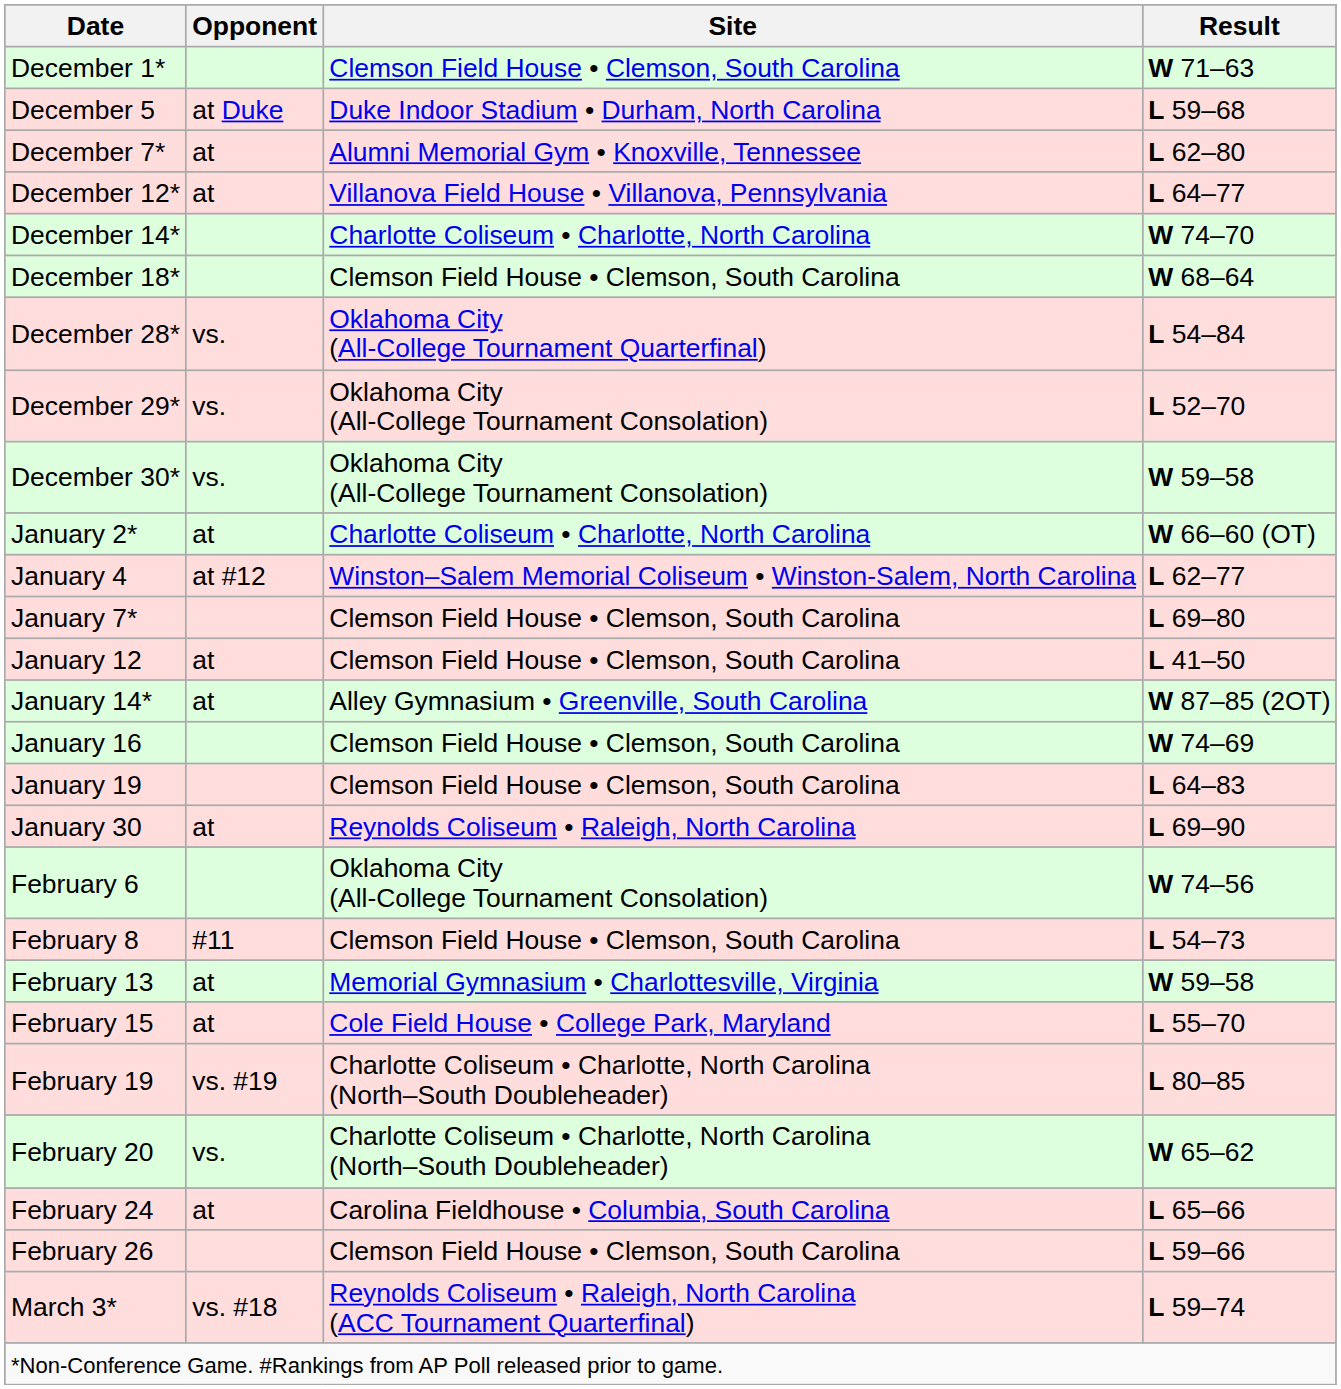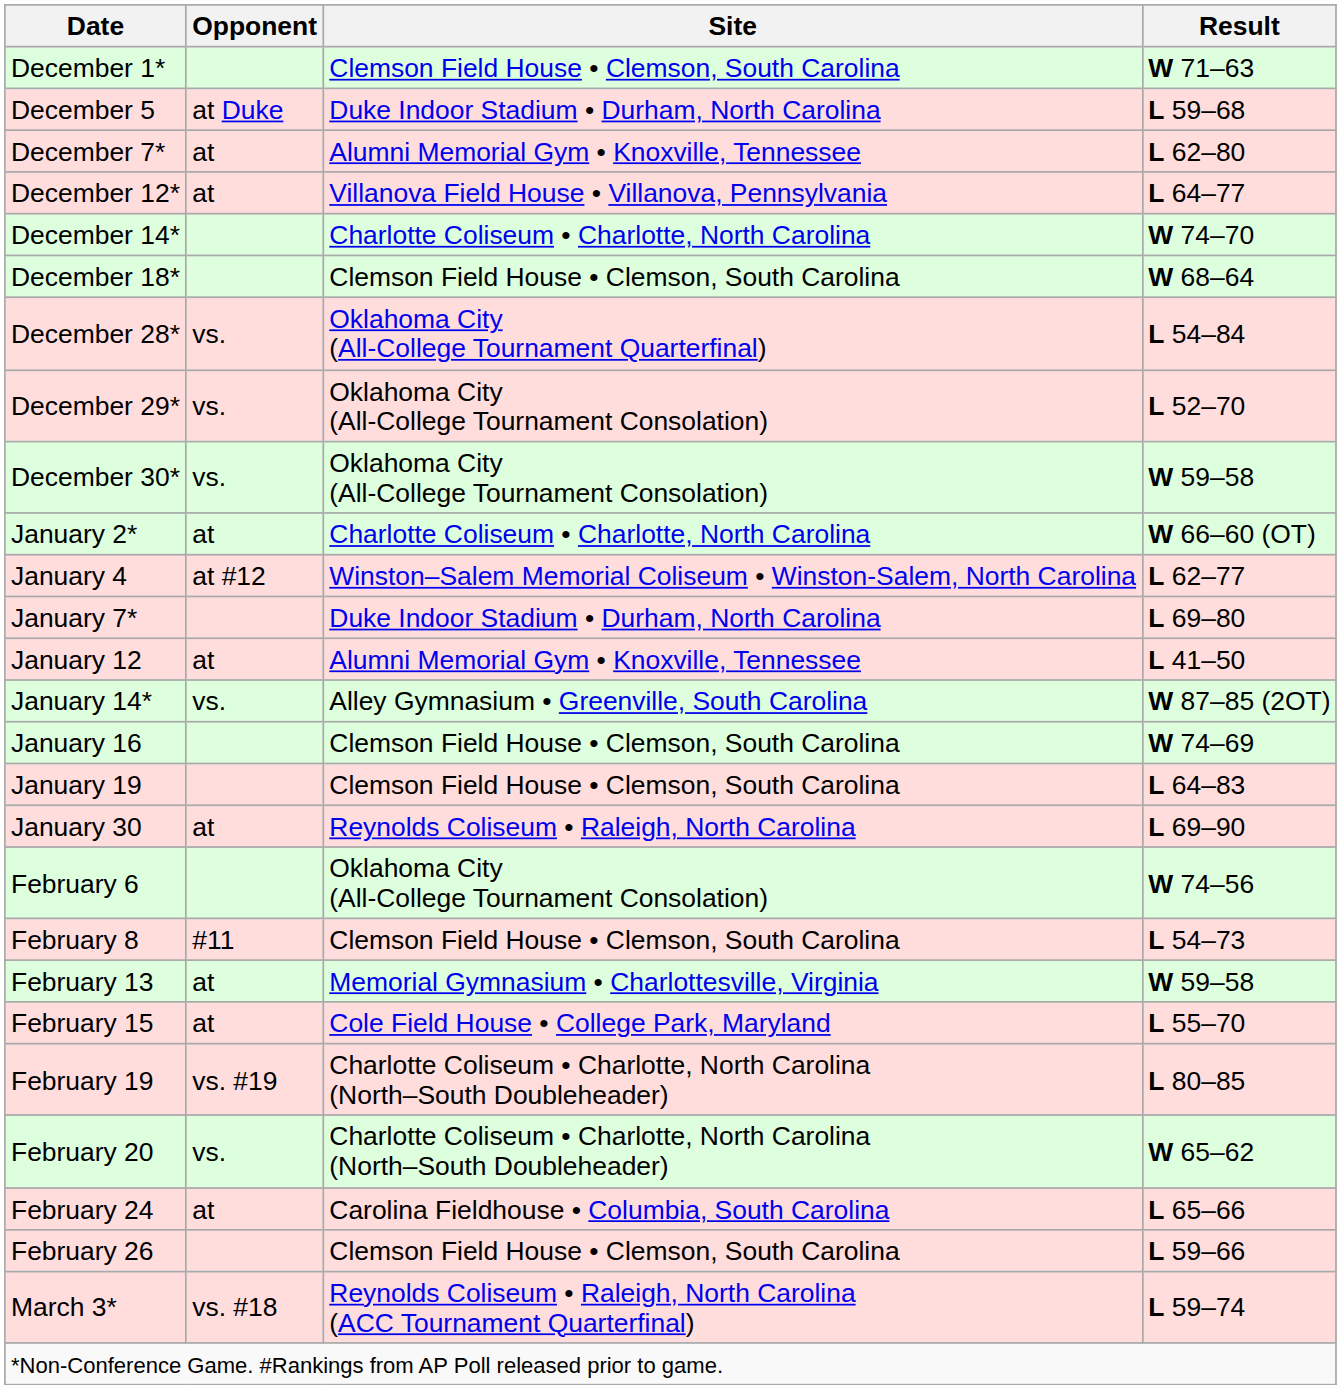 <table class="wikitable" style="font-size:95%;">
 <tr>
 <th>Date</th>
 <th>Opponent</th>
 <th>Site</th>
 <th>Result</th>
 </tr>
 <tr style="background: #ddffdd;">
 <td>December 1*</td>
 <td></td>
 <td><a href='#'>Clemson Field House</a> • <a href='#'>Clemson, South Carolina</a></td>
 <td><strong>W</strong> 71–63</td>
 </tr>
 <tr style="background: #ffdddd;">
 <td>December 5</td>
 <td>at <a href='#'>Duke</a></td>
 <td><a href='#'>Duke Indoor Stadium</a> • <a href='#'>Durham, North Carolina</a></td>
 <td><strong>L</strong> 59–68</td>
 </tr>
 <tr style="background: #ffdddd;">
 <td>December 7*</td>
 <td>at </td>
 <td><a href='#'>Alumni Memorial Gym</a> • <a href='#'>Knoxville, Tennessee</a></td>
 <td><strong>L</strong> 62–80</td>
 </tr>
 <tr style="background: #ffdddd;">
 <td>December 12*</td>
 <td>at </td>
 <td><a href='#'>Villanova Field House</a> • <a href='#'>Villanova, Pennsylvania</a></td>
 <td><strong>L</strong> 64–77</td>
 </tr>
 <tr style="background: #ddffdd;">
 <td>December 14*</td>
 <td></td>
 <td><a href='#'>Charlotte Coliseum</a> • <a href='#'>Charlotte, North Carolina</a></td>
 <td><strong>W</strong> 74–70</td>
 </tr>
 <tr style="background: #ddffdd;">
 <td>December 18*</td>
 <td></td>
 <td>Clemson Field House • Clemson, South Carolina</td>
 <td><strong>W</strong> 68–64</td>
 </tr>
 <tr style="background: #ffdddd;">
 <td>December 28*</td>
 <td>vs. </td>
 <td><a href='#'>Oklahoma City</a><br>(<a href='#'>All-College Tournament Quarterfinal</a>)</td>
 <td><strong>L</strong> 54–84</td>
 </tr>
 <tr style="background: #ffdddd;">
 <td>December 29*</td>
 <td>vs. </td>
 <td>Oklahoma City<br>(All-College Tournament Consolation)</td>
 <td><strong>L</strong> 52–70</td>
 </tr>
 <tr style="background: #ddffdd;">
 <td>December 30*</td>
 <td>vs. </td>
 <td>Oklahoma City<br>(All-College Tournament Consolation)</td>
 <td><strong>W</strong> 59–58</td>
 </tr>
 <tr style="background: #ddffdd;">
 <td>January 2*</td>
 <td>at </td>
 <td><a href='#'>Charlotte Coliseum</a> • <a href='#'>Charlotte, North Carolina</a></td>
 <td><strong>W</strong> 66–60 (OT)</td>
 </tr>
 <tr style="background: #ffdddd;">
 <td>January 4</td>
 <td>at #12 </td>
 <td><a href='#'>Winston–Salem Memorial Coliseum</a> • <a href='#'>Winston-Salem, North Carolina</a></td>
 <td><strong>L</strong> 62–77</td>
 </tr>
 <tr style="background: #ffdddd;">
 <td>January 7*</td>
 <td></td>
-<td>Clemson Field House • Clemson, South Carolina</td>
+<td><a href='#'>Duke Indoor Stadium</a> • <a href='#'>Durham, North Carolina</a></td>
 <td><strong>L</strong> 69–80</td>
 </tr>
 <tr style="background: #ffdddd;">
 <td>January 12</td>
 <td>at </td>
-<td>Clemson Field House • Clemson, South Carolina</td>
+<td><a href='#'>Alumni Memorial Gym</a> • <a href='#'>Knoxville, Tennessee</a></td>
 <td><strong>L</strong> 41–50</td>
 </tr>
 <tr style="background: #ddffdd;">
 <td>January 14*</td>
-<td>at </td>
+<td>vs. </td>
 <td>Alley Gymnasium • <a href='#'>Greenville, South Carolina</a></td>
 <td><strong>W</strong> 87–85 (2OT)</td>
 </tr>
 <tr style="background: #ddffdd;">
 <td>January 16</td>
 <td></td>
 <td>Clemson Field House • Clemson, South Carolina</td>
 <td><strong>W</strong> 74–69</td>
 </tr>
 <tr style="background: #ffdddd;">
 <td>January 19</td>
 <td></td>
 <td>Clemson Field House • Clemson, South Carolina</td>
 <td><strong>L</strong> 64–83</td>
 </tr>
 <tr style="background: #ffdddd;">
 <td>January 30</td>
 <td>at </td>
 <td><a href='#'>Reynolds Coliseum</a> • <a href='#'>Raleigh, North Carolina</a></td>
 <td><strong>L</strong> 69–90</td>
 </tr>
 <tr style="background: #ddffdd;">
 <td>February 6</td>
 <td></td>
 <td>Oklahoma City<br>(All-College Tournament Consolation)</td>
 <td><strong>W</strong> 74–56</td>
 </tr>
 <tr style="background: #ffdddd;">
 <td>February 8</td>
 <td>#11 </td>
 <td>Clemson Field House • Clemson, South Carolina</td>
 <td><strong>L</strong> 54–73</td>
 </tr>
 <tr style="background: #ddffdd;">
 <td>February 13</td>
 <td>at </td>
 <td><a href='#'>Memorial Gymnasium</a> • <a href='#'>Charlottesville, Virginia</a></td>
 <td><strong>W</strong> 59–58</td>
 </tr>
 <tr style="background: #ffdddd;">
 <td>February 15</td>
 <td>at </td>
 <td><a href='#'>Cole Field House</a> • <a href='#'>College Park, Maryland</a></td>
 <td><strong>L</strong> 55–70</td>
 </tr>
 <tr style="background: #ffdddd;">
 <td>February 19</td>
 <td>vs. #19 </td>
 <td>Charlotte Coliseum • Charlotte, North Carolina<br>(North–South Doubleheader)</td>
 <td><strong>L</strong> 80–85</td>
 </tr>
 <tr style="background: #ddffdd;">
 <td>February 20</td>
 <td>vs. </td>
 <td>Charlotte Coliseum • Charlotte, North Carolina<br>(North–South Doubleheader)</td>
 <td><strong>W</strong> 65–62</td>
 </tr>
 <tr style="background: #ffdddd;">
 <td>February 24</td>
 <td>at </td>
 <td>Carolina Fieldhouse • <a href='#'>Columbia, South Carolina</a></td>
 <td><strong>L</strong> 65–66</td>
 </tr>
 <tr style="background: #ffdddd;">
 <td>February 26</td>
 <td></td>
 <td>Clemson Field House • Clemson, South Carolina</td>
 <td><strong>L</strong> 59–66</td>
 </tr>
 <tr style="background: #ffdddd;">
 <td>March 3*</td>
 <td>vs. #18 </td>
 <td><a href='#'>Reynolds Coliseum</a> • <a href='#'>Raleigh, North Carolina</a><br>(<a href='#'>ACC Tournament Quarterfinal</a>)</td>
 <td><strong>L</strong> 59–74</td>
 </tr>
 <tr style="background:#f9f9f9;">
 <td colspan=4><small>*Non-Conference Game. #Rankings from AP Poll released prior to game.</small></td>
 </tr>
 </table>
